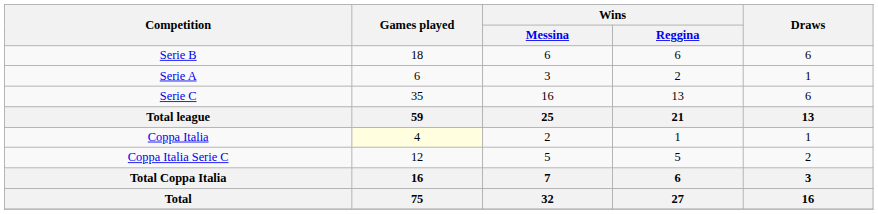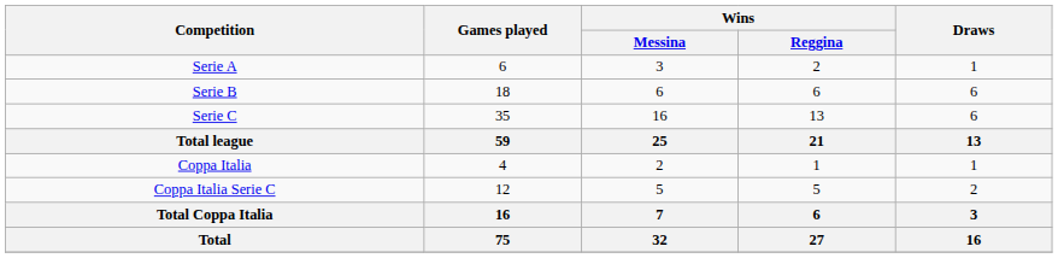 <table class="wikitable" style="font-size:90%;width:80%;text-align:center;">
 <tr>
 <th rowspan=2 width=40%>Competition</th>
 <th rowspan=2 width=15%>Games played</th>
 <th colspan=2 width=30%>Wins</th>
 <th rowspan=2 width=15%>Draws</th>
 </tr>
 <tr>
 <th width=15%><a href='#'>Messina</a></th>
 <th width=15%><a href='#'>Reggina</a></th>
 </tr>
 <tr>
+<td><a href='#'>Serie A</a></td>
+<td>6</td>
+<td>3</td>
+<td>2</td>
+<td>1</td>
+</tr>
+<tr>
 <td><a href='#'>Serie B</a></td>
 <td>18</td>
 <td>6</td>
 <td>6</td>
 <td>6</td>
-</tr>
-<tr>
-<td><a href='#'>Serie A</a></td>
-<td>6</td>
-<td>3</td>
-<td>2</td>
-<td>1</td>
 </tr>
 <tr>
 <td><a href='#'>Serie C</a></td>
 <td>35</td>
 <td>16</td>
 <td>13</td>
 <td>6</td>
 </tr>
 <tr>
 <th>Total league</th>
 <th>59</th>
 <th>25</th>
 <th>21</th>
 <th>13</th>
 </tr>
 <tr>
 <td><a href='#'>Coppa Italia</a></td>
-<td style="background: lightyellow;">4</td>
+<td>4</td>
 <td>2</td>
 <td>1</td>
 <td>1</td>
 </tr>
 <tr>
 <td><a href='#'>Coppa Italia Serie C</a></td>
 <td>12</td>
 <td>5</td>
 <td>5</td>
 <td>2</td>
 </tr>
 <tr>
 <th>Total Coppa Italia</th>
 <th>16</th>
 <th>7</th>
 <th>6</th>
 <th>3</th>
 </tr>
 <tr>
 <th>Total</th>
 <th>75</th>
 <th>32</th>
 <th>27</th>
 <th>16</th>
 </tr>
 <tr>
 </tr>
 </table>
